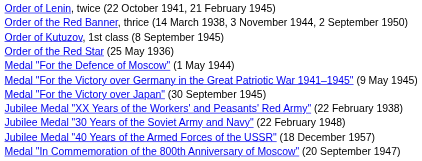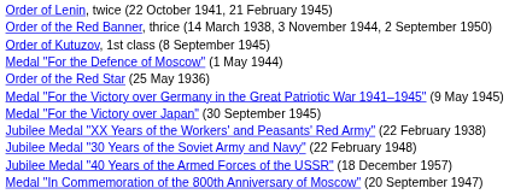 <table>
 <tr>
 <td></td>
 <td><a href='#'>Order of Lenin</a>, twice (22 October 1941, 21 February 1945)</td>
 </tr>
 <tr>
 <td></td>
 <td><a href='#'>Order of the Red Banner</a>, thrice (14 March 1938, 3 November 1944, 2 September 1950)</td>
 </tr>
 <tr>
 <td></td>
 <td><a href='#'>Order of Kutuzov</a>, 1st class (8 September 1945)</td>
 </tr>
 <tr>
 <td></td>
-<td><a href='#'>Order of the Red Star</a> (25 May 1936)</td>
+<td><a href='#'>Medal "For the Defence of Moscow"</a> (1 May 1944)</td>
 </tr>
 <tr>
 <td></td>
-<td><a href='#'>Medal "For the Defence of Moscow"</a> (1 May 1944)</td>
+<td><a href='#'>Order of the Red Star</a> (25 May 1936)</td>
 </tr>
 <tr>
 <td></td>
 <td><a href='#'>Medal "For the Victory over Germany in the Great Patriotic War 1941–1945"</a> (9 May 1945)</td>
 </tr>
 <tr>
 <td></td>
 <td><a href='#'>Medal "For the Victory over Japan"</a> (30 September 1945)</td>
 </tr>
 <tr>
 <td></td>
 <td><a href='#'>Jubilee Medal "XX Years of the Workers' and Peasants' Red Army"</a> (22 February 1938)</td>
 </tr>
 <tr>
 <td></td>
 <td><a href='#'>Jubilee Medal "30 Years of the Soviet Army and Navy"</a> (22 February 1948)</td>
 </tr>
 <tr>
 <td></td>
 <td><a href='#'>Jubilee Medal "40 Years of the Armed Forces of the USSR"</a> (18 December 1957)</td>
 </tr>
 <tr>
 <td></td>
 <td><a href='#'>Medal "In Commemoration of the 800th Anniversary of Moscow"</a> (20 September 1947)</td>
 </tr>
 <tr>
 </tr>
 </table>
